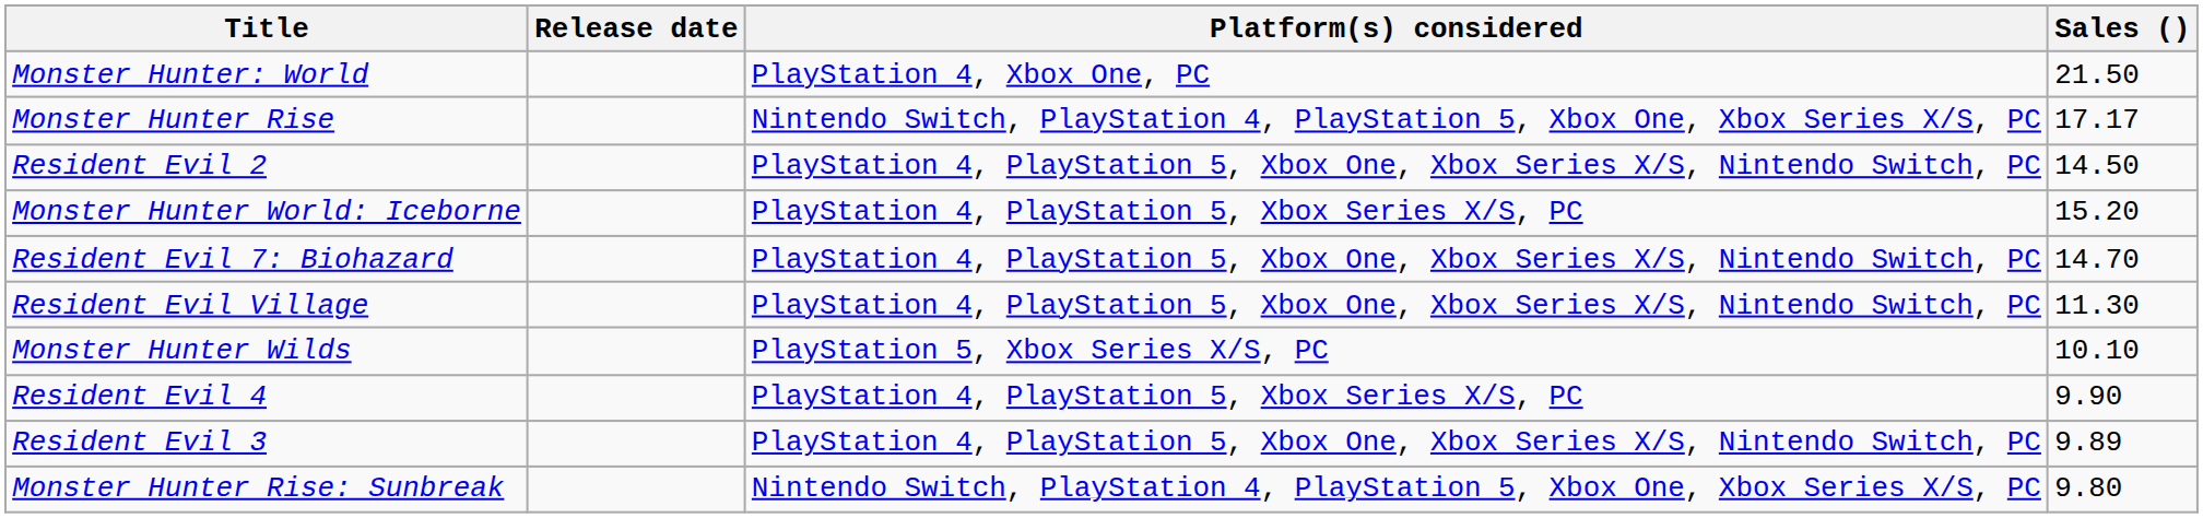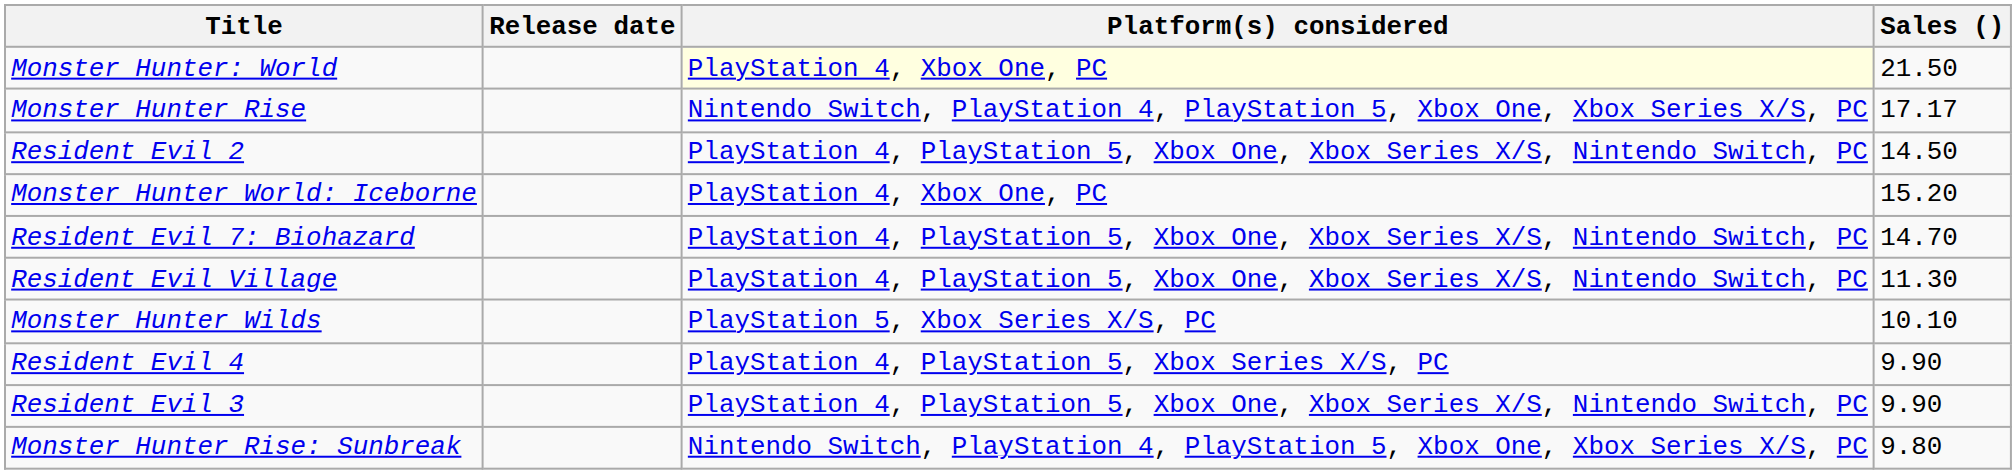 <table class="wikitable plainrowheaders sortable">
 <tr>
 <th scope="col">Title</th>
 <th scope="col">Release date</th>
 <th scope="col">Platform(s) considered</th>
 <th scope="col">Sales ()</th>
 </tr>
 <tr>
 <td><em><a href='#'>Monster Hunter: World</a></em></td>
 <td></td>
-<td><a href='#'>PlayStation 4</a>, <a href='#'>Xbox One</a>, <a href='#'>PC</a></td>
+<td style="background: lightyellow;"><a href='#'>PlayStation 4</a>, <a href='#'>Xbox One</a>, <a href='#'>PC</a></td>
 <td>21.50</td>
 </tr>
 <tr>
 <td><em><a href='#'>Monster Hunter Rise</a></em></td>
 <td></td>
 <td><a href='#'>Nintendo Switch</a>, <a href='#'>PlayStation 4</a>, <a href='#'>PlayStation 5</a>, <a href='#'>Xbox One</a>, <a href='#'>Xbox Series X/S</a>, <a href='#'>PC</a></td>
 <td>17.17</td>
 </tr>
 <tr>
 <td><em><a href='#'>Resident Evil 2</a></em></td>
 <td></td>
 <td><a href='#'>PlayStation 4</a>, <a href='#'>PlayStation 5</a>, <a href='#'>Xbox One</a>, <a href='#'>Xbox Series X/S</a>, <a href='#'>Nintendo Switch</a>, <a href='#'>PC</a></td>
 <td>14.50</td>
 </tr>
 <tr>
 <td><em><a href='#'>Monster Hunter World: Iceborne</a></em></td>
 <td></td>
-<td><a href='#'>PlayStation 4</a>, <a href='#'>PlayStation 5</a>, <a href='#'>Xbox Series X/S</a>, <a href='#'>PC</a></td>
+<td><a href='#'>PlayStation 4</a>, <a href='#'>Xbox One</a>, <a href='#'>PC</a></td>
 <td>15.20</td>
 </tr>
 <tr>
 <td><em><a href='#'>Resident Evil 7: Biohazard</a></em></td>
 <td></td>
 <td><a href='#'>PlayStation 4</a>, <a href='#'>PlayStation 5</a>, <a href='#'>Xbox One</a>, <a href='#'>Xbox Series X/S</a>, <a href='#'>Nintendo Switch</a>, <a href='#'>PC</a></td>
 <td>14.70</td>
 </tr>
 <tr>
 <td><em><a href='#'>Resident Evil Village</a></em></td>
 <td></td>
 <td><a href='#'>PlayStation 4</a>, <a href='#'>PlayStation 5</a>, <a href='#'>Xbox One</a>, <a href='#'>Xbox Series X/S</a>, <a href='#'>Nintendo Switch</a>, <a href='#'>PC</a></td>
 <td>11.30</td>
 </tr>
 <tr>
 <td><em><a href='#'>Monster Hunter Wilds</a></em></td>
 <td></td>
 <td><a href='#'>PlayStation 5</a>, <a href='#'>Xbox Series X/S</a>, <a href='#'>PC</a></td>
 <td>10.10</td>
 </tr>
 <tr>
 <td><em><a href='#'>Resident Evil 4</a></em></td>
 <td></td>
 <td><a href='#'>PlayStation 4</a>, <a href='#'>PlayStation 5</a>, <a href='#'>Xbox Series X/S</a>, <a href='#'>PC</a></td>
 <td>9.90</td>
 </tr>
 <tr>
 <td><em><a href='#'>Resident Evil 3</a></em></td>
 <td></td>
 <td><a href='#'>PlayStation 4</a>, <a href='#'>PlayStation 5</a>, <a href='#'>Xbox One</a>, <a href='#'>Xbox Series X/S</a>, <a href='#'>Nintendo Switch</a>, <a href='#'>PC</a></td>
-<td>9.89</td>
+<td>9.90</td>
 </tr>
 <tr>
 <td><em><a href='#'>Monster Hunter Rise: Sunbreak</a></em></td>
 <td></td>
 <td><a href='#'>Nintendo Switch</a>, <a href='#'>PlayStation 4</a>, <a href='#'>PlayStation 5</a>, <a href='#'>Xbox One</a>, <a href='#'>Xbox Series X/S</a>, <a href='#'>PC</a></td>
 <td>9.80</td>
 </tr>
 </table>
